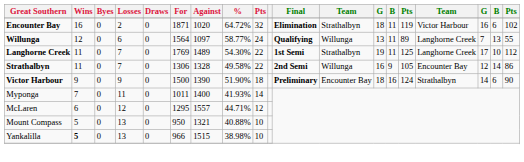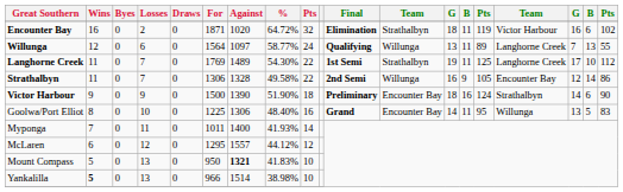 <table style="font-size: 85%; text-align: left;" class="wikitable">
 <tr>
 <th style="color:crimson">Great Southern</th>
 <th style="color:crimson">Wins</th>
 <th style="color:crimson">Byes</th>
 <th style="color:crimson">Losses</th>
 <th style="color:crimson">Draws</th>
 <th style="color:crimson">For</th>
 <th style="color:crimson">Against</th>
 <th style="color:crimson">%</th>
 <th style="color:crimson">Pts</th>
 <th></th>
 <th style="color:green">Final</th>
 <th style="color:green">Team</th>
 <th style="color:green">G</th>
 <th style="color:green">B</th>
 <th style="color:green">Pts</th>
 <th style="color:green">Team</th>
 <th style="color:green">G</th>
 <th style="color:green">B</th>
 <th style="color:green">Pts</th>
 </tr>
 <tr>
 </tr>
 <tr>
 </tr>
 <tr>
 <td><strong>	Encounter Bay	</strong></td>
 <td>16</td>
 <td>0</td>
 <td>2</td>
 <td>0</td>
 <td>1871</td>
 <td>1020</td>
 <td>64.72%</td>
 <td>32</td>
 <td></td>
 <td><strong>Elimination</strong></td>
 <td>Strathalbyn</td>
 <td>18</td>
 <td>11</td>
 <td>119</td>
 <td>Victor Harbour</td>
 <td>16</td>
 <td>6</td>
 <td>102</td>
 </tr>
 <tr>
 <td><strong>	Willunga	</strong></td>
 <td>12</td>
 <td>0</td>
 <td>6</td>
 <td>0</td>
 <td>1564</td>
 <td>1097</td>
 <td>58.77%</td>
 <td>24</td>
 <td></td>
 <td><strong>Qualifying</strong></td>
 <td>Willunga</td>
 <td>13</td>
 <td>11</td>
 <td>89</td>
 <td>Langhorne Creek</td>
 <td>7</td>
 <td>13</td>
 <td>55</td>
 </tr>
 <tr>
 <td><strong>	Langhorne Creek	</strong></td>
 <td>11</td>
 <td>0</td>
 <td>7</td>
 <td>0</td>
 <td>1769</td>
 <td>1489</td>
 <td>54.30%</td>
 <td>22</td>
 <td></td>
 <td><strong>1st Semi</strong></td>
 <td>Strathalbyn</td>
 <td>19</td>
 <td>11</td>
 <td>125</td>
 <td>Langhorne Creek</td>
 <td>17</td>
 <td>10</td>
 <td>112</td>
 </tr>
 <tr>
 <td><strong>	Strathalbyn	</strong></td>
 <td>11</td>
 <td>0</td>
 <td>7</td>
 <td>0</td>
 <td>1306</td>
 <td>1328</td>
 <td>49.58%</td>
 <td>22</td>
 <td></td>
 <td><strong>2nd Semi</strong></td>
 <td>Willunga</td>
 <td>16</td>
 <td>9</td>
 <td>105</td>
 <td>Encounter Bay</td>
 <td>12</td>
 <td>14</td>
 <td>86</td>
 </tr>
 <tr>
 <td><strong>	Victor Harbour	</strong></td>
 <td>9</td>
 <td>0</td>
 <td>9</td>
 <td>0</td>
 <td>1500</td>
 <td>1390</td>
 <td>51.90%</td>
 <td>18</td>
 <td></td>
 <td><strong>Preliminary</strong></td>
 <td>Encounter Bay</td>
 <td>18</td>
 <td>16</td>
 <td>124</td>
 <td>Strathalbyn</td>
 <td>14</td>
 <td>6</td>
 <td>90</td>
 </tr>
 <tr>
+<td>Goolwa/Port Elliot</td>
+<td>8</td>
+<td>0</td>
+<td>10</td>
+<td>0</td>
+<td>1225</td>
+<td>1306</td>
+<td>48.40%</td>
+<td>16</td>
+<td></td>
+<td><strong>Grand</strong></td>
+<td>Encounter Bay</td>
+<td>14</td>
+<td>11</td>
+<td>95</td>
+<td>Willunga</td>
+<td>13</td>
+<td>5</td>
+<td>83</td>
+</tr>
+<tr>
 <td>Myponga</td>
 <td>7</td>
 <td>0</td>
 <td>11</td>
 <td>0</td>
 <td>1011</td>
 <td>1400</td>
 <td>41.93%</td>
 <td>14</td>
 <td></td>
 </tr>
 <tr>
 <td>McLaren</td>
 <td>6</td>
 <td>0</td>
 <td>12</td>
 <td>0</td>
 <td>1295</td>
 <td>1557</td>
-<td>44.71%</td>
+<td>44.12%</td>
 <td>12</td>
 <td></td>
 </tr>
 <tr>
 <td>Mount Compass</td>
 <td>5</td>
 <td>0</td>
 <td>13</td>
 <td>0</td>
 <td>950</td>
-<td>1321</td>
-<td>40.88%</td>
+<td><strong>1321</strong></td>
+<td>41.83%</td>
 <td>10</td>
 <td></td>
 </tr>
 <tr>
 <td>Yankalilla</td>
 <td><strong>5</strong></td>
 <td>0</td>
 <td>13</td>
 <td>0</td>
 <td>966</td>
-<td>1515</td>
+<td>1514</td>
 <td>38.98%</td>
 <td>10</td>
 <td></td>
 </tr>
 <tr>
 </tr>
 </table>
